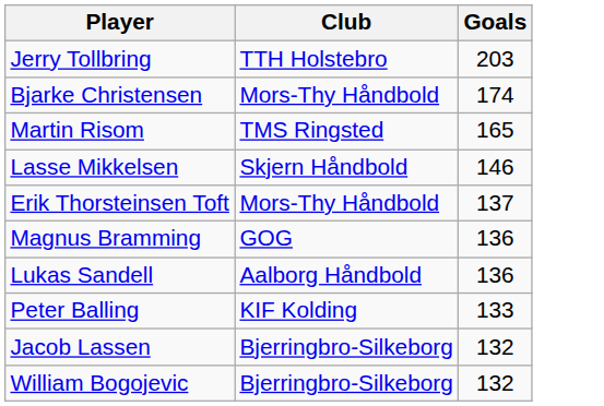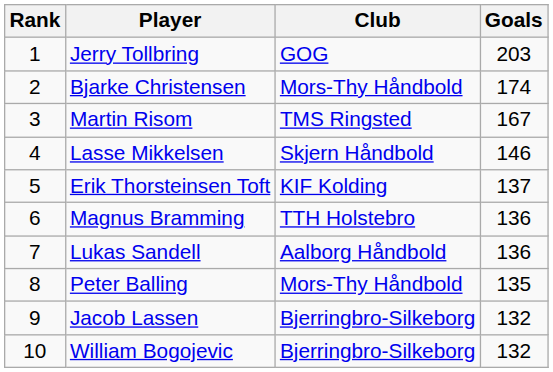 <table class="wikitable sortable" style="text-align: center;">
 <tr>
+<th>Rank</th>
 <th>Player</th>
 <th>Club</th>
 <th>Goals</th>
 </tr>
 <tr>
+<td>1</td>
 <td style="text-align: left;"> <a href='#'>Jerry Tollbring</a></td>
-<td style="text-align: left;"><a href='#'>TTH Holstebro</a></td>
+<td style="text-align: left;"><a href='#'>GOG</a></td>
 <td>203</td>
 </tr>
 <tr>
+<td>2</td>
 <td style="text-align: left;"> <a href='#'>Bjarke Christensen</a></td>
 <td style="text-align: left;"><a href='#'>Mors-Thy Håndbold</a></td>
 <td>174</td>
 </tr>
 <tr>
+<td>3</td>
 <td style="text-align: left;"> <a href='#'>Martin Risom</a></td>
 <td style="text-align: left;"><a href='#'>TMS Ringsted</a></td>
-<td>165</td>
+<td>167</td>
 </tr>
 <tr>
+<td>4</td>
 <td style="text-align: left;"> <a href='#'>Lasse Mikkelsen</a></td>
 <td style="text-align: left;"><a href='#'>Skjern Håndbold</a></td>
 <td>146</td>
 </tr>
 <tr>
+<td>5</td>
 <td style="text-align: left;"> <a href='#'>Erik Thorsteinsen Toft</a></td>
-<td style="text-align: left;"><a href='#'>Mors-Thy Håndbold</a></td>
+<td style="text-align: left;"><a href='#'>KIF Kolding</a></td>
 <td>137</td>
 </tr>
 <tr>
+<td>6</td>
 <td style="text-align: left;"> <a href='#'>Magnus Bramming</a></td>
-<td style="text-align: left;"><a href='#'>GOG</a></td>
+<td style="text-align: left;"><a href='#'>TTH Holstebro</a></td>
 <td>136</td>
 </tr>
 <tr>
+<td>7</td>
 <td style="text-align: left;"> <a href='#'>Lukas Sandell</a></td>
 <td style="text-align: left;"><a href='#'>Aalborg Håndbold</a></td>
 <td>136</td>
 </tr>
 <tr>
+<td>8</td>
 <td style="text-align: left;"> <a href='#'>Peter Balling</a></td>
-<td style="text-align: left;"><a href='#'>KIF Kolding</a></td>
-<td>133</td>
+<td style="text-align: left;"><a href='#'>Mors-Thy Håndbold</a></td>
+<td>135</td>
 </tr>
 <tr>
+<td>9</td>
 <td style="text-align: left;"> <a href='#'>Jacob Lassen</a></td>
 <td style="text-align: left;"><a href='#'>Bjerringbro-Silkeborg</a></td>
 <td>132</td>
 </tr>
 <tr>
+<td>10</td>
 <td style="text-align: left;"> <a href='#'>William Bogojevic</a></td>
 <td style="text-align: left;"><a href='#'>Bjerringbro-Silkeborg</a></td>
 <td>132</td>
 </tr>
 </table>
